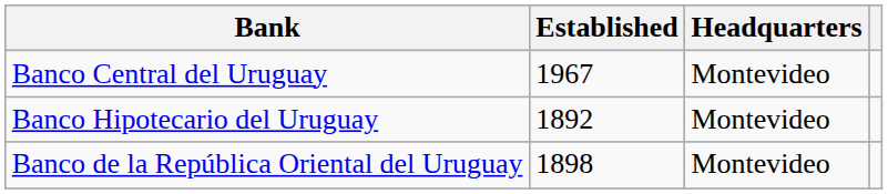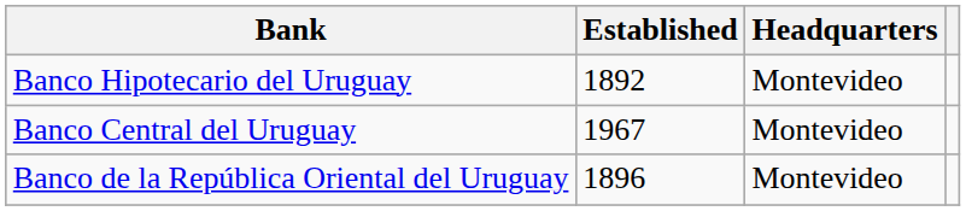 <table class=wikitable>
 <tr>
 <th>Bank</th>
 <th>Established</th>
 <th>Headquarters</th>
 <th></th>
 </tr>
 <tr>
+<td><a href='#'>Banco Hipotecario del Uruguay</a></td>
+<td>1892</td>
+<td>Montevideo</td>
+<td></td>
+</tr>
+<tr>
 <td><a href='#'>Banco Central del Uruguay</a></td>
 <td>1967</td>
 <td>Montevideo</td>
 <td></td>
 </tr>
 <tr>
-<td><a href='#'>Banco Hipotecario del Uruguay</a></td>
-<td>1892</td>
-<td>Montevideo</td>
-<td></td>
-</tr>
-<tr>
 <td><a href='#'>Banco de la República Oriental del Uruguay</a></td>
-<td>1898</td>
+<td>1896</td>
 <td>Montevideo</td>
 <td></td>
 </tr>
 </table>
